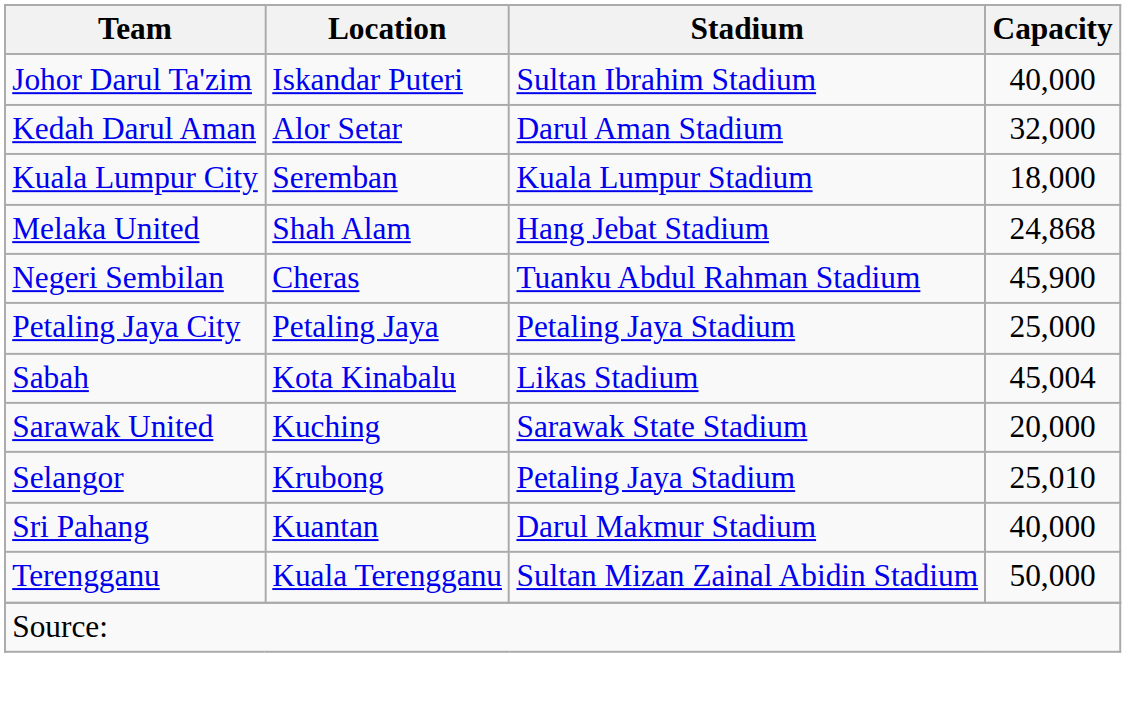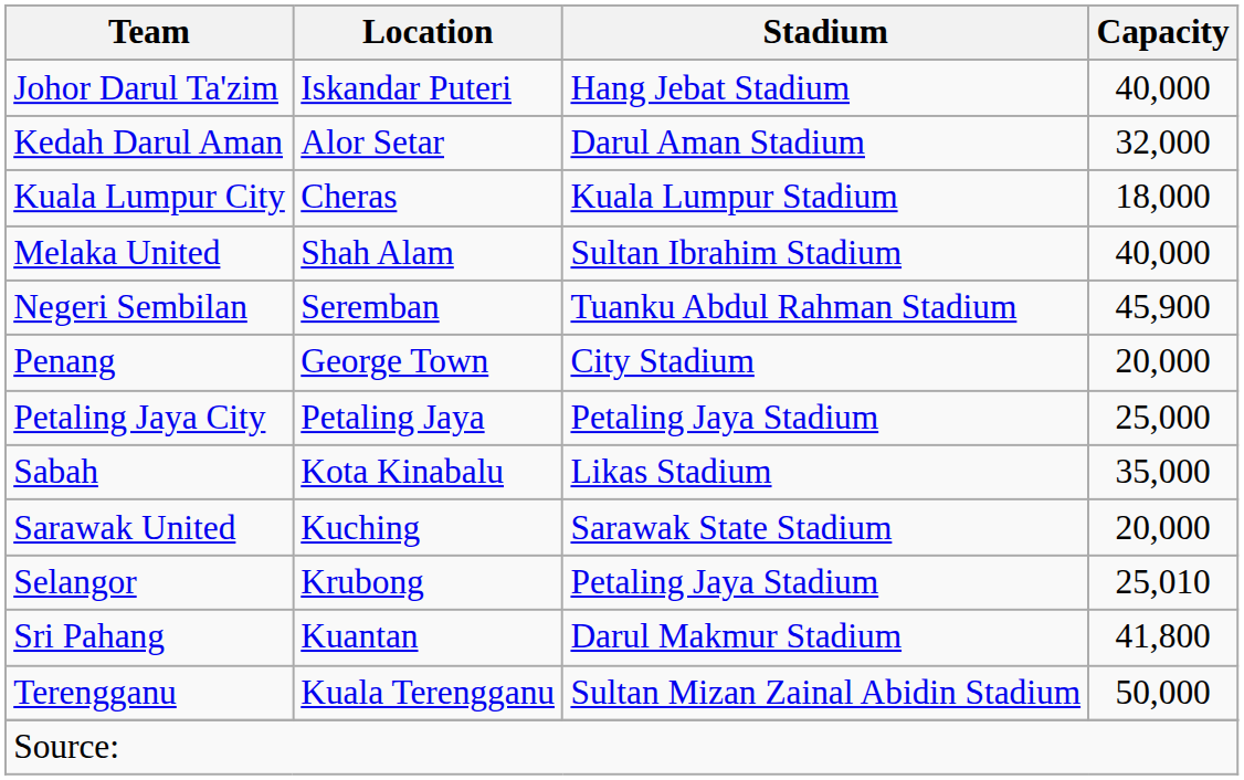 <table class="wikitable sortable">
 <tr>
 <th>Team</th>
 <th>Location</th>
 <th>Stadium</th>
 <th>Capacity</th>
 </tr>
 <tr>
 <td><a href='#'>Johor Darul Ta'zim</a></td>
 <td><a href='#'>Iskandar Puteri</a></td>
-<td><a href='#'>Sultan Ibrahim Stadium</a></td>
+<td><a href='#'>Hang Jebat Stadium</a></td>
 <td align="center">40,000</td>
 </tr>
 <tr>
 <td><a href='#'>Kedah Darul Aman</a></td>
 <td><a href='#'>Alor Setar</a></td>
 <td><a href='#'>Darul Aman Stadium</a></td>
 <td align="center">32,000</td>
 </tr>
 <tr>
 <td><a href='#'>Kuala Lumpur City</a></td>
-<td><a href='#'>Seremban</a></td>
+<td><a href='#'>Cheras</a></td>
 <td><a href='#'>Kuala Lumpur Stadium</a></td>
 <td align="center">18,000</td>
 </tr>
 <tr>
 <td><a href='#'>Melaka United</a></td>
 <td><a href='#'>Shah Alam</a></td>
-<td><a href='#'>Hang Jebat Stadium</a></td>
-<td align="center">24,868</td>
+<td><a href='#'>Sultan Ibrahim Stadium</a></td>
+<td align="center">40,000</td>
 </tr>
 <tr>
 <td><a href='#'>Negeri Sembilan</a></td>
-<td><a href='#'>Cheras</a></td>
+<td><a href='#'>Seremban</a></td>
 <td><a href='#'>Tuanku Abdul Rahman Stadium</a></td>
 <td align=center>45,900</td>
+</tr>
+<tr>
+<td><a href='#'>Penang</a></td>
+<td><a href='#'>George Town</a></td>
+<td><a href='#'>City Stadium</a></td>
+<td align="center">20,000</td>
 </tr>
 <tr>
 <td><a href='#'>Petaling Jaya City</a></td>
 <td><a href='#'>Petaling Jaya</a></td>
 <td><a href='#'>Petaling Jaya Stadium</a></td>
 <td align="center">25,000</td>
 </tr>
 <tr>
 <td><a href='#'>Sabah</a></td>
 <td><a href='#'>Kota Kinabalu</a></td>
 <td><a href='#'>Likas Stadium</a></td>
-<td align=center>45,004</td>
+<td align=center>35,000</td>
 </tr>
 <tr>
 <td><a href='#'>Sarawak United</a></td>
 <td><a href='#'>Kuching</a></td>
 <td><a href='#'>Sarawak State Stadium</a></td>
 <td align=center>20,000</td>
 </tr>
 <tr>
 <td><a href='#'>Selangor</a></td>
 <td><a href='#'>Krubong</a></td>
 <td><a href='#'>Petaling Jaya Stadium</a></td>
 <td align="center">25,010</td>
 </tr>
 <tr>
 <td><a href='#'>Sri Pahang</a></td>
 <td><a href='#'>Kuantan</a></td>
 <td><a href='#'>Darul Makmur Stadium</a></td>
-<td align="center">40,000</td>
+<td align="center">41,800</td>
 </tr>
 <tr>
 <td><a href='#'>Terengganu</a></td>
 <td><a href='#'>Kuala Terengganu</a></td>
 <td><a href='#'>Sultan Mizan Zainal Abidin Stadium</a></td>
 <td align="center">50,000</td>
 </tr>
 <tr>
 </tr>
 <tr class="sortbottom">
 <td colspan="4">Source:</td>
 </tr>
 </table>
